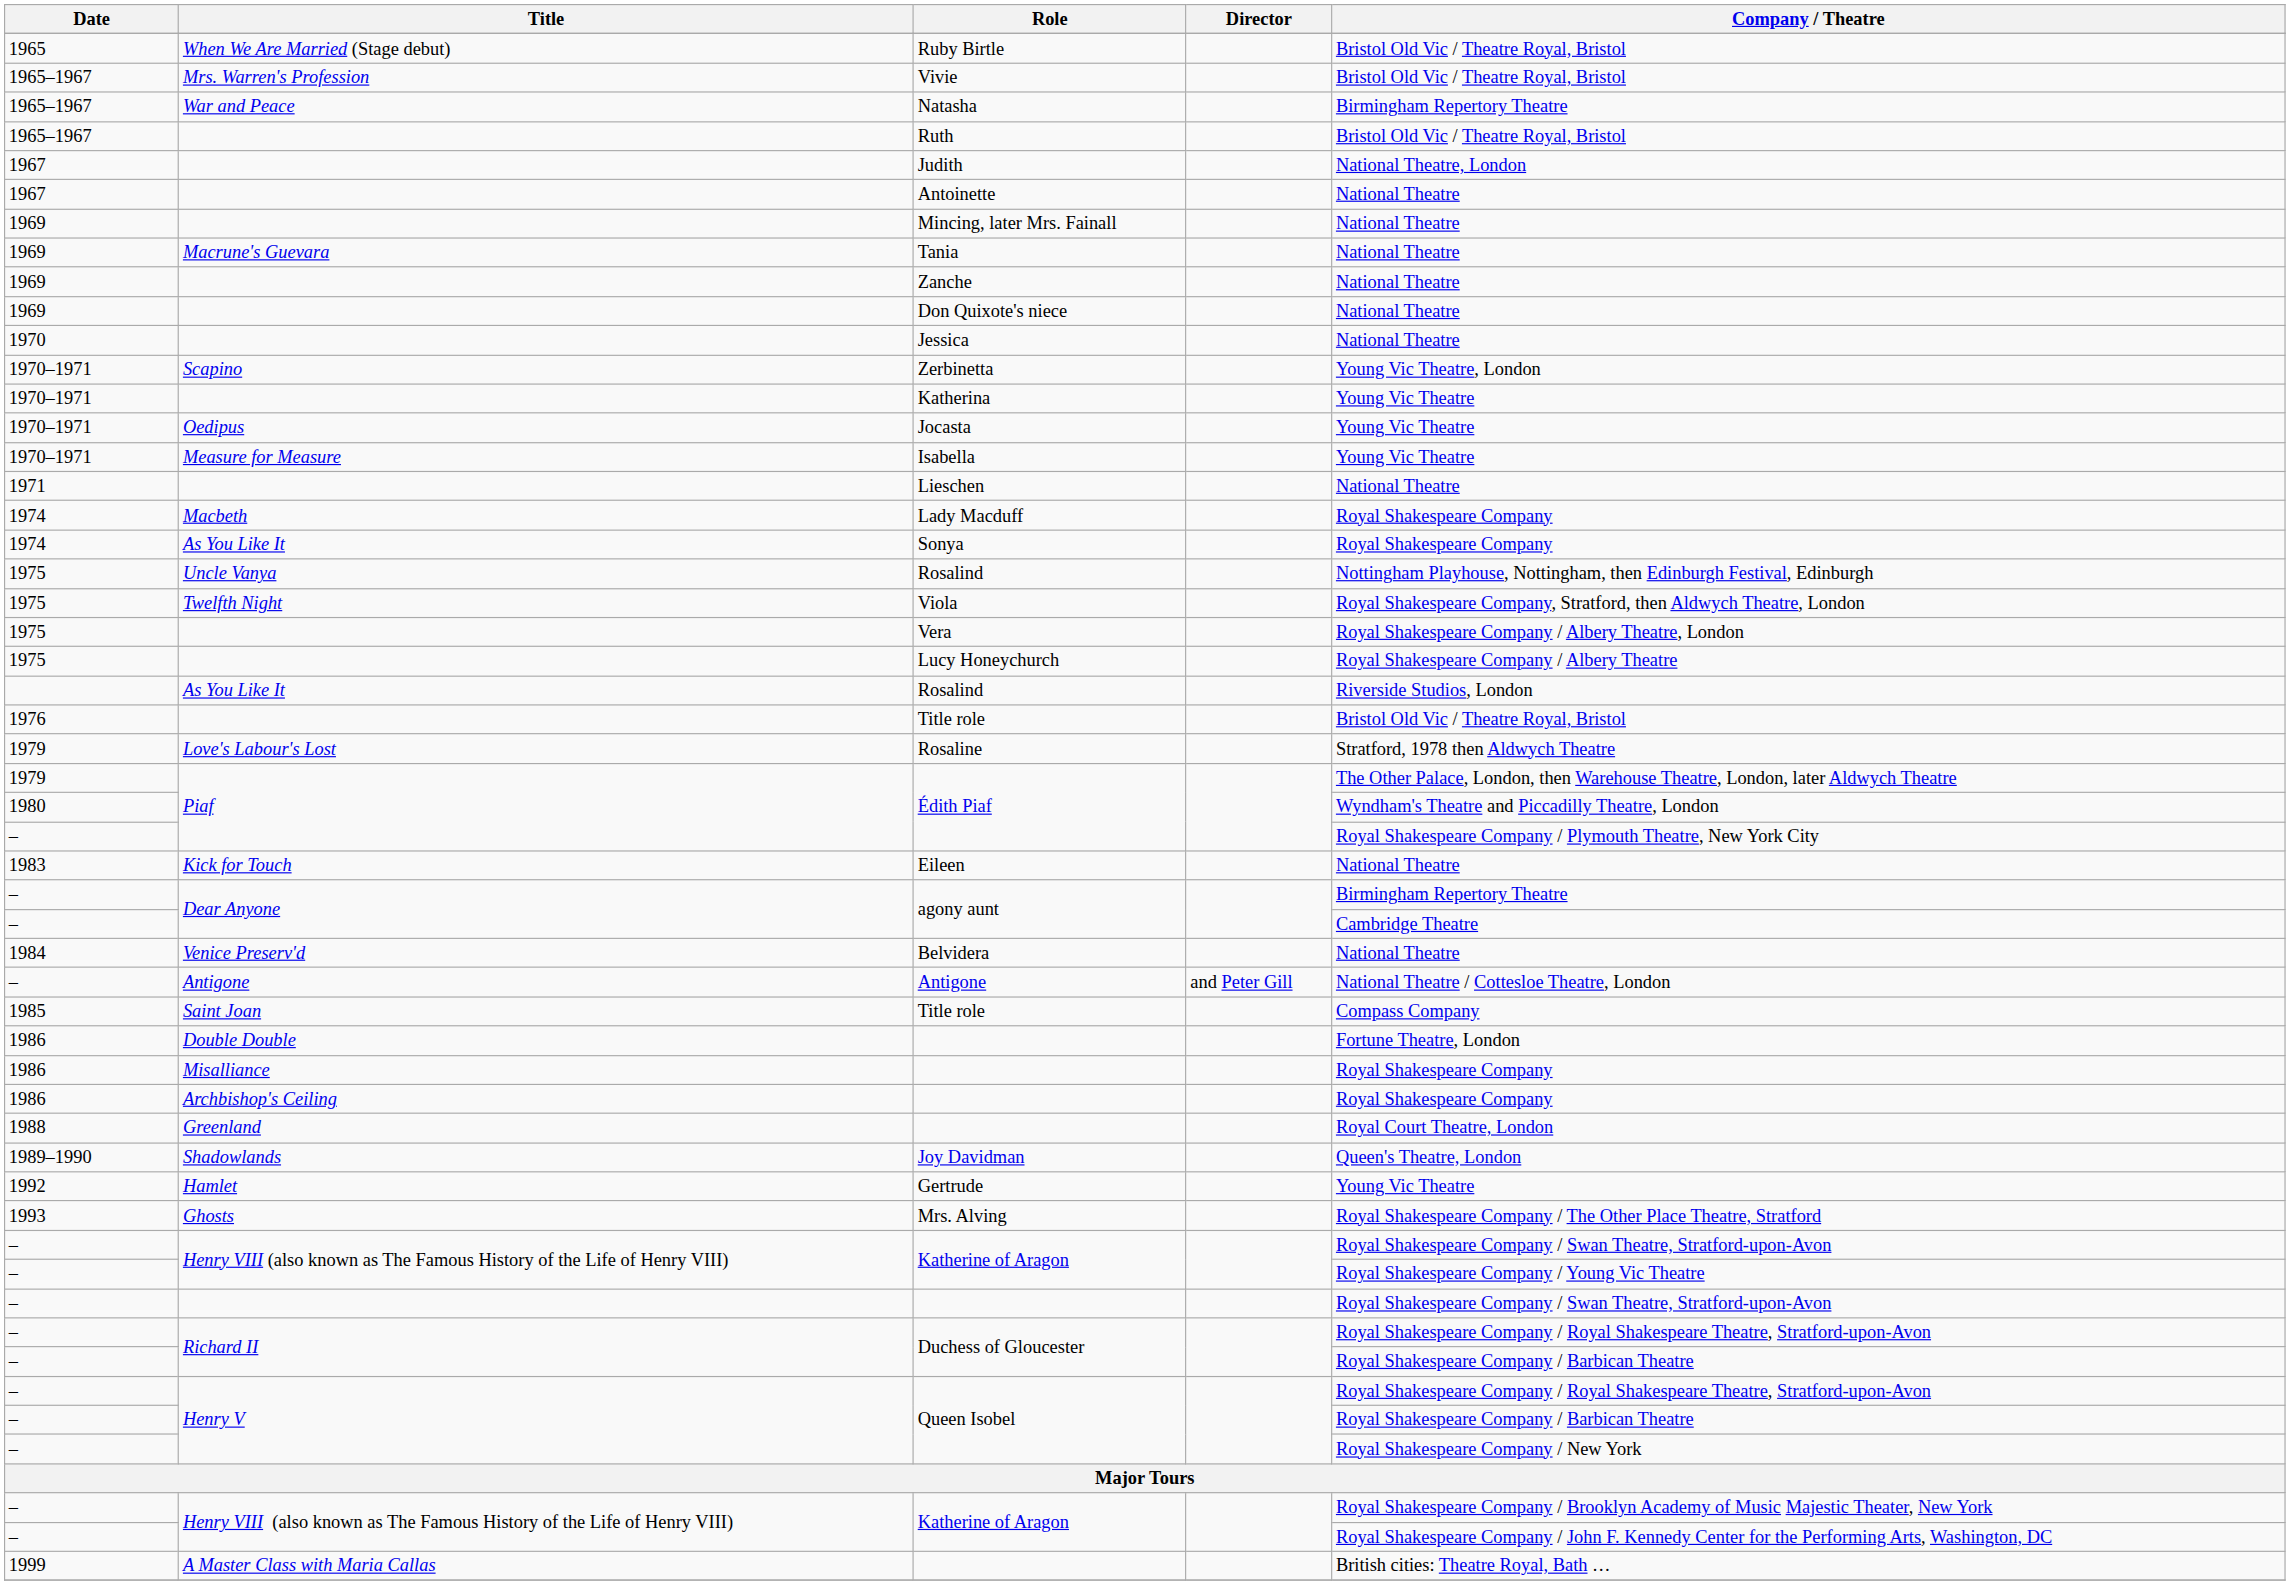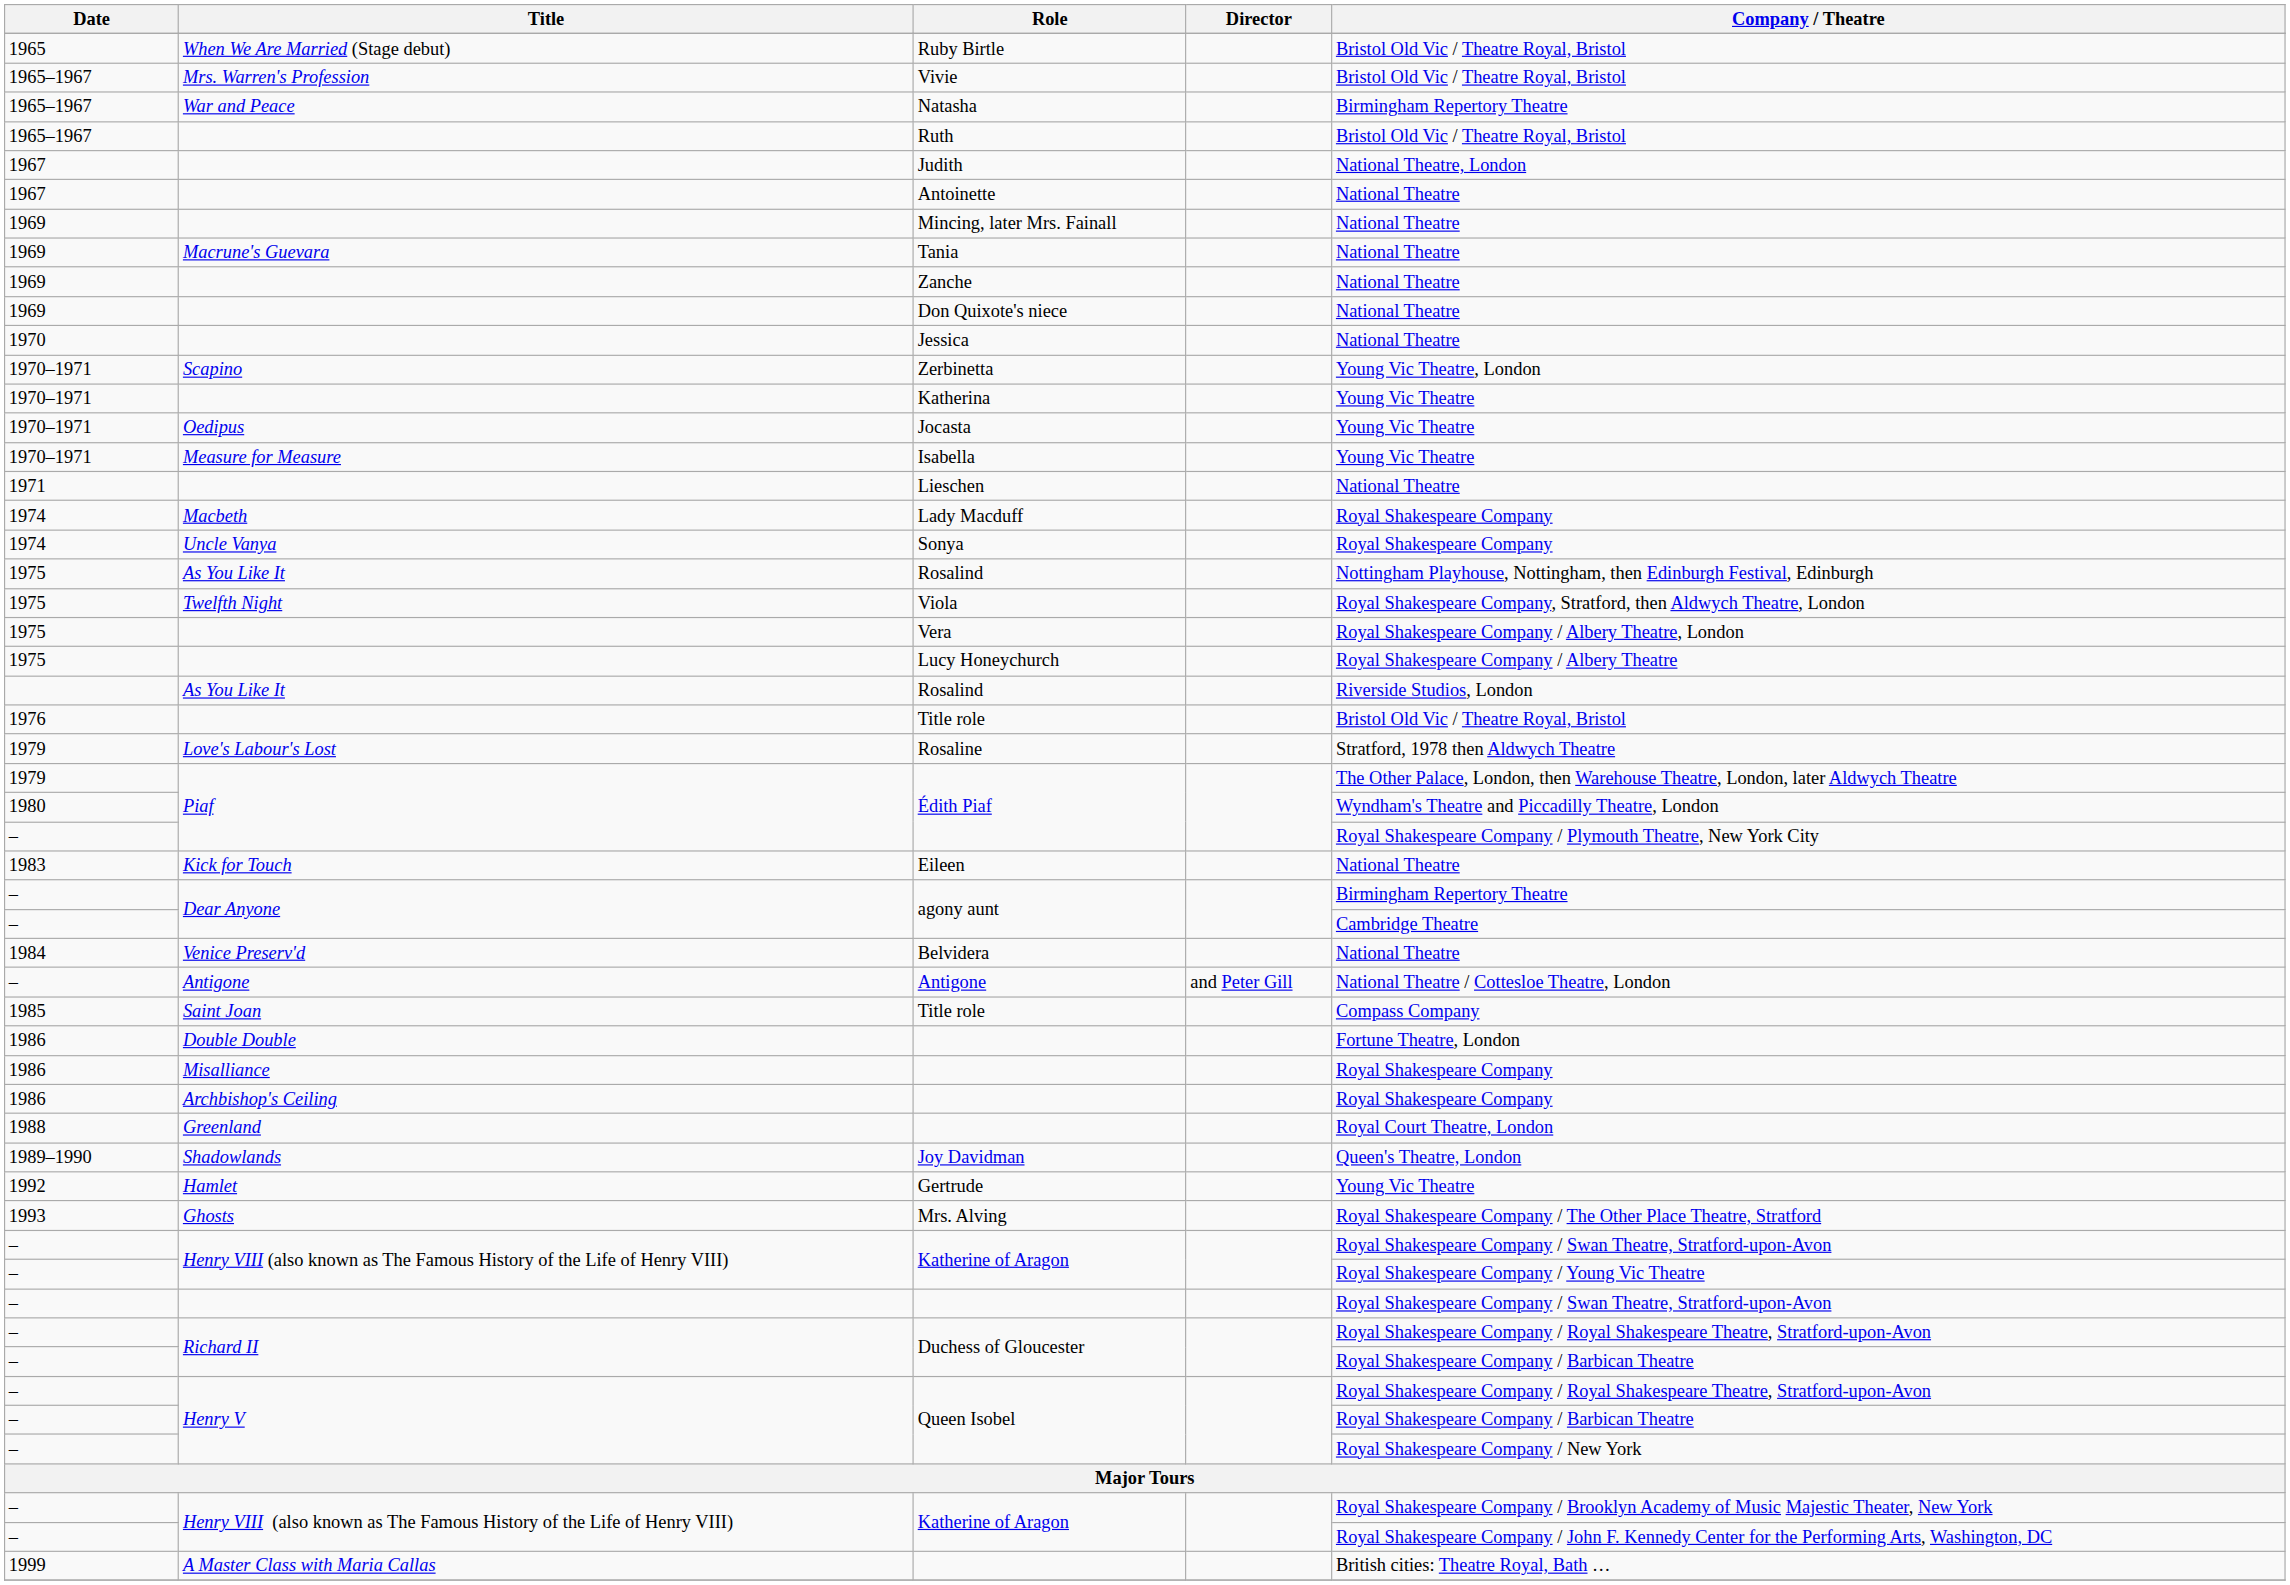 <table class="wikitable sortable" style="width:100%">
 <tr>
 <th style="width: 9em">Date</th>
 <th>Title</th>
 <th>Role</th>
 <th>Director</th>
 <th><a href='#'>Company</a> / Theatre</th>
 </tr>
 <tr>
 </tr>
 <tr>
 <td>1965</td>
 <td><em><a href='#'>When We Are Married</a></em>  (Stage debut)</td>
 <td>Ruby Birtle</td>
 <td></td>
 <td><a href='#'>Bristol Old Vic</a> / <a href='#'>Theatre Royal, Bristol</a></td>
 </tr>
 <tr>
 <td>1965–1967</td>
 <td><em><a href='#'>Mrs. Warren's Profession</a></em></td>
 <td>Vivie</td>
 <td></td>
 <td><a href='#'>Bristol Old Vic</a> / <a href='#'>Theatre Royal, Bristol</a></td>
 </tr>
 <tr>
 <td>1965–1967</td>
 <td><em><a href='#'>War and Peace</a></em></td>
 <td>Natasha</td>
 <td></td>
 <td><a href='#'>Birmingham Repertory Theatre</a></td>
 </tr>
 <tr>
 <td>1965–1967</td>
 <td><em></em></td>
 <td>Ruth</td>
 <td></td>
 <td><a href='#'>Bristol Old Vic</a> / <a href='#'>Theatre Royal, Bristol</a></td>
 </tr>
 <tr>
 <td>1967</td>
 <td><em></em></td>
 <td>Judith</td>
 <td></td>
 <td><a href='#'>National Theatre, London</a></td>
 </tr>
 <tr>
 <td>1967</td>
 <td><em></em></td>
 <td>Antoinette</td>
 <td></td>
 <td><a href='#'>National Theatre</a></td>
 </tr>
 <tr>
 <td>1969</td>
 <td><em></em></td>
 <td>Mincing, later Mrs. Fainall</td>
 <td></td>
 <td><a href='#'>National Theatre</a></td>
 </tr>
 <tr>
 <td>1969</td>
 <td><em><a href='#'>Macrune's Guevara</a></em></td>
 <td>Tania</td>
 <td></td>
 <td><a href='#'>National Theatre</a></td>
 </tr>
 <tr>
 <td>1969</td>
 <td><em></em></td>
 <td>Zanche</td>
 <td></td>
 <td><a href='#'>National Theatre</a></td>
 </tr>
 <tr>
 <td>1969</td>
 <td><em></em></td>
 <td>Don Quixote's niece</td>
 <td></td>
 <td><a href='#'>National Theatre</a></td>
 </tr>
 <tr>
 <td>1970</td>
 <td><em></em></td>
 <td>Jessica</td>
 <td></td>
 <td><a href='#'>National Theatre</a></td>
 </tr>
 <tr>
 <td>1970–1971</td>
 <td><em><a href='#'>Scapino</a></em></td>
 <td>Zerbinetta</td>
 <td></td>
 <td><a href='#'>Young Vic Theatre</a>, London</td>
 </tr>
 <tr>
 <td>1970–1971</td>
 <td><em></em></td>
 <td>Katherina</td>
 <td></td>
 <td><a href='#'>Young Vic Theatre</a></td>
 </tr>
 <tr>
 <td>1970–1971</td>
 <td><em><a href='#'>Oedipus</a></em></td>
 <td>Jocasta</td>
 <td></td>
 <td><a href='#'>Young Vic Theatre</a></td>
 </tr>
 <tr>
 <td>1970–1971</td>
 <td><em><a href='#'>Measure for Measure</a></em></td>
 <td>Isabella</td>
 <td></td>
 <td><a href='#'>Young Vic Theatre</a></td>
 </tr>
 <tr>
 <td>1971</td>
 <td><em></em></td>
 <td>Lieschen</td>
 <td></td>
 <td><a href='#'>National Theatre</a></td>
 </tr>
 <tr>
 <td>1974</td>
 <td><em><a href='#'>Macbeth</a></em></td>
 <td>Lady Macduff</td>
 <td></td>
 <td><a href='#'>Royal Shakespeare Company</a></td>
 </tr>
 <tr>
 <td>1974</td>
-<td><em><a href='#'>As You Like It</a></em></td>
+<td><em><a href='#'>Uncle Vanya</a></em></td>
 <td>Sonya</td>
 <td></td>
 <td><a href='#'>Royal Shakespeare Company</a></td>
 </tr>
 <tr>
 <td>1975</td>
-<td><em><a href='#'>Uncle Vanya</a></em></td>
+<td><em><a href='#'>As You Like It</a></em></td>
 <td>Rosalind</td>
 <td></td>
 <td><a href='#'>Nottingham Playhouse</a>, Nottingham, then <a href='#'>Edinburgh Festival</a>, Edinburgh</td>
 </tr>
 <tr>
 <td>1975</td>
 <td><em><a href='#'>Twelfth Night</a></em></td>
 <td>Viola</td>
 <td></td>
 <td><a href='#'>Royal Shakespeare Company</a>, Stratford, then <a href='#'>Aldwych Theatre</a>, London</td>
 </tr>
 <tr>
 <td>1975</td>
 <td><em></em></td>
 <td>Vera</td>
 <td></td>
 <td><a href='#'>Royal Shakespeare Company</a> / <a href='#'>Albery Theatre</a>, London</td>
 </tr>
 <tr>
 <td>1975</td>
 <td><em></em></td>
 <td>Lucy Honeychurch</td>
 <td></td>
 <td><a href='#'>Royal Shakespeare Company</a> / <a href='#'>Albery Theatre</a></td>
 </tr>
 <tr>
 <td></td>
 <td><em><a href='#'>As You Like It</a></em></td>
 <td>Rosalind</td>
 <td></td>
 <td><a href='#'>Riverside Studios</a>, London</td>
 </tr>
 <tr>
 <td>1976</td>
 <td><em></em></td>
 <td>Title role</td>
 <td></td>
 <td><a href='#'>Bristol Old Vic</a> / <a href='#'>Theatre Royal, Bristol</a></td>
 </tr>
 <tr>
 <td>1979</td>
 <td><em><a href='#'>Love's Labour's Lost</a></em></td>
 <td>Rosaline</td>
 <td></td>
 <td>Stratford, 1978 then <a href='#'>Aldwych Theatre</a></td>
 </tr>
 <tr>
 <td>1979</td>
 <td rowspan=3><em><a href='#'>Piaf</a></em></td>
 <td rowspan=3><a href='#'>Édith Piaf</a></td>
 <td rowspan=3></td>
 <td><a href='#'>The Other Palace</a>, London, then <a href='#'>Warehouse Theatre</a>, London, later <a href='#'>Aldwych Theatre</a></td>
 </tr>
 <tr>
 <td>1980</td>
 <td><a href='#'>Wyndham's Theatre</a> and <a href='#'>Piccadilly Theatre</a>, London</td>
 </tr>
 <tr>
 <td> – </td>
 <td><a href='#'>Royal Shakespeare Company</a> / <a href='#'>Plymouth Theatre</a>, New York City</td>
 </tr>
 <tr>
 <td>1983</td>
 <td><em><a href='#'>Kick for Touch</a></em></td>
 <td>Eileen</td>
 <td></td>
 <td><a href='#'>National Theatre</a></td>
 </tr>
 <tr>
 <td> – </td>
 <td rowspan=2><em><a href='#'>Dear Anyone</a></em></td>
 <td rowspan=2>agony aunt</td>
 <td rowspan=2></td>
 <td><a href='#'>Birmingham Repertory Theatre</a></td>
 </tr>
 <tr>
 <td> – </td>
 <td><a href='#'>Cambridge Theatre</a></td>
 </tr>
 <tr>
 <td>1984</td>
 <td><em><a href='#'>Venice Preserv'd</a></em></td>
 <td>Belvidera</td>
 <td></td>
 <td><a href='#'>National Theatre</a></td>
 </tr>
 <tr>
 <td> – </td>
 <td><em><a href='#'>Antigone</a></em> </td>
 <td><a href='#'>Antigone</a></td>
 <td> and <a href='#'>Peter Gill</a></td>
 <td><a href='#'>National Theatre</a> / <a href='#'>Cottesloe Theatre</a>, London</td>
 </tr>
 <tr>
 <td>1985</td>
 <td><em><a href='#'>Saint Joan</a></em></td>
 <td>Title role</td>
 <td></td>
 <td><a href='#'>Compass Company</a></td>
 </tr>
 <tr>
 <td>1986</td>
 <td><em><a href='#'>Double Double</a></em></td>
 <td></td>
 <td></td>
 <td><a href='#'>Fortune Theatre</a>, London</td>
 </tr>
 <tr>
 <td>1986</td>
 <td><em><a href='#'>Misalliance</a></em></td>
 <td></td>
 <td></td>
 <td><a href='#'>Royal Shakespeare Company</a></td>
 </tr>
 <tr>
 <td>1986</td>
 <td><em><a href='#'>Archbishop's Ceiling</a></em></td>
 <td></td>
 <td></td>
 <td><a href='#'>Royal Shakespeare Company</a></td>
 </tr>
 <tr>
 <td>1988</td>
 <td><em><a href='#'>Greenland</a></em></td>
 <td></td>
 <td></td>
 <td><a href='#'>Royal Court Theatre, London</a></td>
 </tr>
 <tr>
 <td>1989–1990</td>
 <td><em><a href='#'>Shadowlands</a></em></td>
 <td><a href='#'>Joy Davidman</a></td>
 <td></td>
 <td><a href='#'>Queen's Theatre, London</a></td>
 </tr>
 <tr>
 <td>1992</td>
 <td><em><a href='#'>Hamlet</a></em></td>
 <td>Gertrude</td>
 <td></td>
 <td><a href='#'>Young Vic Theatre</a></td>
 </tr>
 <tr>
 <td>1993</td>
 <td><em><a href='#'>Ghosts</a></em></td>
 <td>Mrs. Alving</td>
 <td></td>
 <td><a href='#'>Royal Shakespeare Company</a> / <a href='#'>The Other Place Theatre, Stratford</a></td>
 </tr>
 <tr>
 <td> – </td>
 <td rowspan=2><em><a href='#'>Henry VIII</a></em> (also known as The Famous History of the Life of Henry VIII)</td>
 <td rowspan=2><a href='#'>Katherine of Aragon</a></td>
 <td rowspan=2></td>
 <td><a href='#'>Royal Shakespeare Company</a> / <a href='#'>Swan Theatre, Stratford-upon-Avon</a> </td>
 </tr>
 <tr>
 <td> – </td>
 <td><a href='#'>Royal Shakespeare Company</a> / <a href='#'>Young Vic Theatre</a> </td>
 </tr>
 <tr>
 <td> – </td>
 <td data-sort-value="Rape of Lucrece"><em></em> </td>
 <td></td>
 <td></td>
 <td><a href='#'>Royal Shakespeare Company</a> / <a href='#'>Swan Theatre, Stratford-upon-Avon</a></td>
 </tr>
 <tr>
 <td> – </td>
 <td rowspan=2><em><a href='#'>Richard II</a></em></td>
 <td rowspan=2>Duchess of Gloucester</td>
 <td rowspan=2></td>
 <td><a href='#'>Royal Shakespeare Company</a> / <a href='#'>Royal Shakespeare Theatre</a>, <a href='#'>Stratford-upon-Avon</a> </td>
 </tr>
 <tr>
 <td> – </td>
 <td><a href='#'>Royal Shakespeare Company</a> / <a href='#'>Barbican Theatre</a> </td>
 </tr>
 <tr>
 <td> – </td>
 <td rowspan=3><em><a href='#'>Henry V</a></em></td>
 <td rowspan=3>Queen Isobel</td>
 <td rowspan=3></td>
 <td><a href='#'>Royal Shakespeare Company</a> / <a href='#'>Royal Shakespeare Theatre</a>, <a href='#'>Stratford-upon-Avon</a> </td>
 </tr>
 <tr>
 <td> – </td>
 <td><a href='#'>Royal Shakespeare Company</a> / <a href='#'>Barbican Theatre</a> </td>
 </tr>
 <tr>
 <td> – </td>
 <td><a href='#'>Royal Shakespeare Company</a> / New York </td>
 </tr>
 <tr class="sortbottom">
 <th colspan=5>Major Tours</th>
 </tr>
 <tr class="expand-child" class="sortbottom">
 <td> – </td>
 <td rowspan=2><em><a href='#'>Henry VIII</a></em>  (also known as The Famous History of the Life of Henry VIII)</td>
 <td rowspan=2><a href='#'>Katherine of Aragon</a></td>
 <td rowspan=2></td>
 <td><a href='#'>Royal Shakespeare Company</a> / <a href='#'>Brooklyn Academy of Music</a> <a href='#'>Majestic Theater</a>, <a href='#'>New York</a></td>
 </tr>
 <tr class="expand-child" class="sortbottom">
 <td> – </td>
 <td><a href='#'>Royal Shakespeare Company</a> / <a href='#'>John F. Kennedy Center for the Performing Arts</a>, <a href='#'>Washington, DC</a></td>
 </tr>
 <tr class="expand-child" class="sortbottom">
 <td>1999</td>
 <td data-sort-value="Master Class with Maria Callas"><em><a href='#'>A Master Class with Maria Callas</a></em> </td>
 <td></td>
 <td></td>
 <td>British cities: <a href='#'>Theatre Royal, Bath</a> …</td>
 </tr>
 <tr>
 </tr>
 </table>
